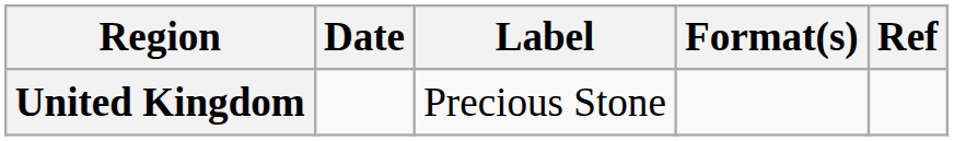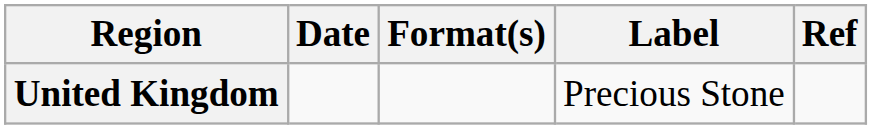 <table class="wikitable plainrowheaders">
 <tr>
 <th scope="col">Region</th>
 <th scope="col">Date</th>
+<th scope="col">Format(s)</th>
 <th scope="col">Label</th>
-<th scope="col">Format(s)</th>
 <th scope="col">Ref</th>
 </tr>
 <tr>
 <th scope="row">United Kingdom</th>
 <td></td>
+<td rowspan="1"></td>
 <td>Precious Stone</td>
-<td rowspan="1"></td>
 <td></td>
 </tr>
 </table>
